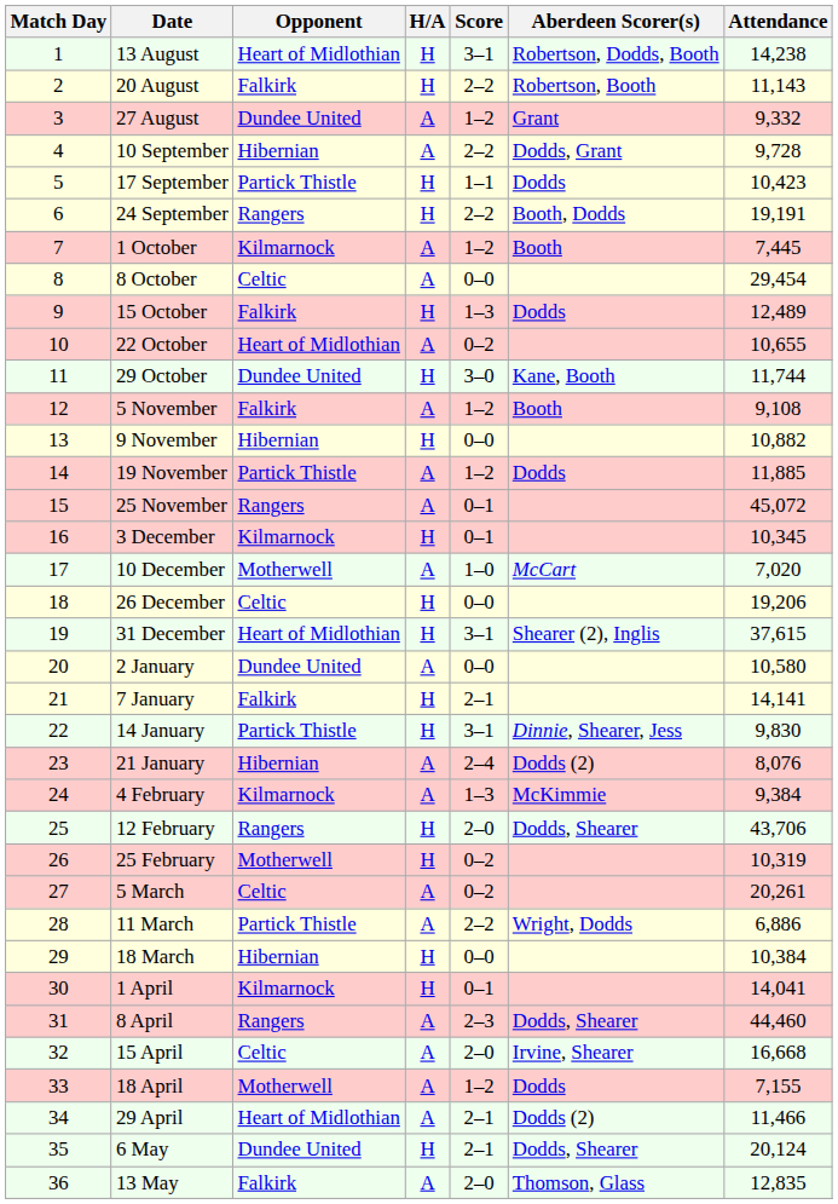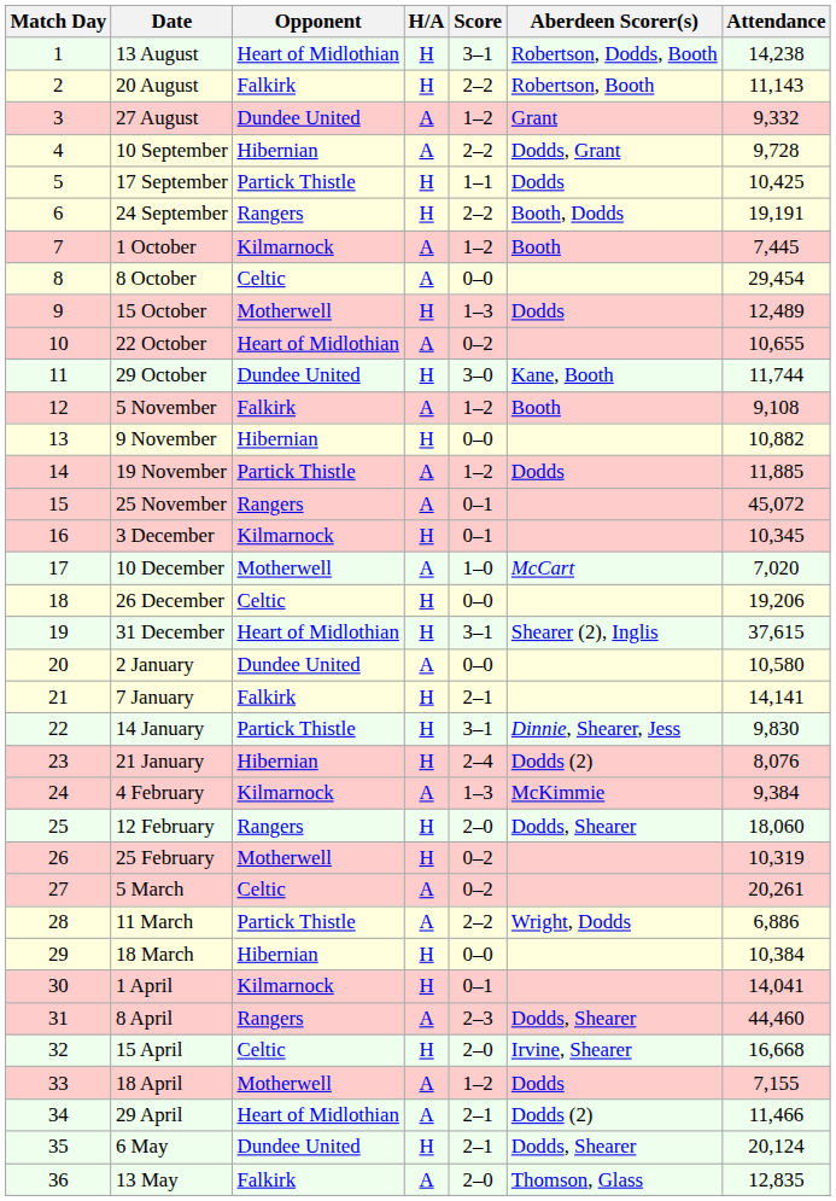 <table class="wikitable" style="text-align:center">
 <tr>
 <th>Match Day</th>
 <th>Date</th>
 <th>Opponent</th>
 <th>H/A</th>
 <th>Score</th>
 <th>Aberdeen Scorer(s)</th>
 <th>Attendance</th>
 </tr>
 <tr bgcolor=#EEFFEE>
 <td>1</td>
 <td align=left>13 August</td>
 <td align=left><a href='#'>Heart of Midlothian</a></td>
 <td><a href='#'>H</a></td>
 <td>3–1</td>
 <td align=left><a href='#'>Robertson</a>, <a href='#'>Dodds</a>, <a href='#'>Booth</a></td>
 <td>14,238</td>
 </tr>
 <tr bgcolor=#FFFFDD>
 <td>2</td>
 <td align=left>20 August</td>
 <td align=left><a href='#'>Falkirk</a></td>
 <td><a href='#'>H</a></td>
 <td>2–2</td>
 <td align=left><a href='#'>Robertson</a>, <a href='#'>Booth</a></td>
 <td>11,143</td>
 </tr>
 <tr bgcolor=#FFCCCC>
 <td>3</td>
 <td align=left>27 August</td>
 <td align=left><a href='#'>Dundee United</a></td>
 <td><a href='#'>A</a></td>
 <td>1–2</td>
 <td align=left><a href='#'>Grant</a></td>
 <td>9,332</td>
 </tr>
 <tr bgcolor=#FFFFDD>
 <td>4</td>
 <td align=left>10 September</td>
 <td align=left><a href='#'>Hibernian</a></td>
 <td><a href='#'>A</a></td>
 <td>2–2</td>
 <td align=left><a href='#'>Dodds</a>, <a href='#'>Grant</a></td>
 <td>9,728</td>
 </tr>
 <tr bgcolor=#FFFFDD>
 <td>5</td>
 <td align=left>17 September</td>
 <td align=left><a href='#'>Partick Thistle</a></td>
 <td><a href='#'>H</a></td>
 <td>1–1</td>
 <td align=left><a href='#'>Dodds</a></td>
-<td>10,423</td>
+<td>10,425</td>
 </tr>
 <tr bgcolor=#FFFFDD>
 <td>6</td>
 <td align=left>24 September</td>
 <td align=left><a href='#'>Rangers</a></td>
 <td><a href='#'>H</a></td>
 <td>2–2</td>
 <td align=left><a href='#'>Booth</a>, <a href='#'>Dodds</a></td>
 <td>19,191</td>
 </tr>
 <tr bgcolor=#FFCCCC>
 <td>7</td>
 <td align=left>1 October</td>
 <td align=left><a href='#'>Kilmarnock</a></td>
 <td><a href='#'>A</a></td>
 <td>1–2</td>
 <td align=left><a href='#'>Booth</a></td>
 <td>7,445</td>
 </tr>
 <tr bgcolor=#FFFFDD>
 <td>8</td>
 <td align=left>8 October</td>
 <td align=left><a href='#'>Celtic</a></td>
 <td><a href='#'>A</a></td>
 <td>0–0</td>
 <td align=left></td>
 <td>29,454</td>
 </tr>
 <tr bgcolor=#FFCCCC>
 <td>9</td>
 <td align=left>15 October</td>
-<td align=left><a href='#'>Falkirk</a></td>
+<td align=left><a href='#'>Motherwell</a></td>
 <td><a href='#'>H</a></td>
 <td>1–3</td>
 <td align=left><a href='#'>Dodds</a></td>
 <td>12,489</td>
 </tr>
 <tr bgcolor=#FFCCCC>
 <td>10</td>
 <td align=left>22 October</td>
 <td align=left><a href='#'>Heart of Midlothian</a></td>
 <td><a href='#'>A</a></td>
 <td>0–2</td>
 <td align=left></td>
 <td>10,655</td>
 </tr>
 <tr bgcolor=#EEFFEE>
 <td>11</td>
 <td align=left>29 October</td>
 <td align=left><a href='#'>Dundee United</a></td>
 <td><a href='#'>H</a></td>
 <td>3–0</td>
 <td align=left><a href='#'>Kane</a>, <a href='#'>Booth</a></td>
 <td>11,744</td>
 </tr>
 <tr bgcolor=#FFCCCC>
 <td>12</td>
 <td align=left>5 November</td>
 <td align=left><a href='#'>Falkirk</a></td>
 <td><a href='#'>A</a></td>
 <td>1–2</td>
 <td align=left><a href='#'>Booth</a></td>
 <td>9,108</td>
 </tr>
 <tr bgcolor=#FFFFDD>
 <td>13</td>
 <td align=left>9 November</td>
 <td align=left><a href='#'>Hibernian</a></td>
 <td><a href='#'>H</a></td>
 <td>0–0</td>
 <td align=left></td>
 <td>10,882</td>
 </tr>
 <tr bgcolor=#FFCCCC>
 <td>14</td>
 <td align=left>19 November</td>
 <td align=left><a href='#'>Partick Thistle</a></td>
 <td><a href='#'>A</a></td>
 <td>1–2</td>
 <td align=left><a href='#'>Dodds</a></td>
 <td>11,885</td>
 </tr>
 <tr bgcolor=#FFCCCC>
 <td>15</td>
 <td align=left>25 November</td>
 <td align=left><a href='#'>Rangers</a></td>
 <td><a href='#'>A</a></td>
 <td>0–1</td>
 <td align=left></td>
 <td>45,072</td>
 </tr>
 <tr bgcolor=#FFCCCC>
 <td>16</td>
 <td align=left>3 December</td>
 <td align=left><a href='#'>Kilmarnock</a></td>
 <td><a href='#'>H</a></td>
 <td>0–1</td>
 <td align=left></td>
 <td>10,345</td>
 </tr>
 <tr bgcolor=#EEFFEE>
 <td>17</td>
 <td align=left>10 December</td>
 <td align=left><a href='#'>Motherwell</a></td>
 <td><a href='#'>A</a></td>
 <td>1–0</td>
 <td align=left><em><a href='#'>McCart</a></em></td>
 <td>7,020</td>
 </tr>
 <tr bgcolor=#FFFFDD>
 <td>18</td>
 <td align=left>26 December</td>
 <td align=left><a href='#'>Celtic</a></td>
 <td><a href='#'>H</a></td>
 <td>0–0</td>
 <td align=left></td>
 <td>19,206</td>
 </tr>
 <tr bgcolor=#EEFFEE>
 <td>19</td>
 <td align=left>31 December</td>
 <td align=left><a href='#'>Heart of Midlothian</a></td>
 <td><a href='#'>H</a></td>
 <td>3–1</td>
 <td align=left><a href='#'>Shearer</a> (2), <a href='#'>Inglis</a></td>
 <td>37,615</td>
 </tr>
 <tr bgcolor=#FFFFDD>
 <td>20</td>
 <td align=left>2 January</td>
 <td align=left><a href='#'>Dundee United</a></td>
 <td><a href='#'>A</a></td>
 <td>0–0</td>
 <td align=left></td>
 <td>10,580</td>
 </tr>
 <tr bgcolor=#FFFFDD>
 <td>21</td>
 <td align=left>7 January</td>
 <td align=left><a href='#'>Falkirk</a></td>
 <td><a href='#'>H</a></td>
 <td>2–1</td>
 <td align=left></td>
 <td>14,141</td>
 </tr>
 <tr bgcolor=#EEFFEE>
 <td>22</td>
 <td align=left>14 January</td>
 <td align=left><a href='#'>Partick Thistle</a></td>
 <td><a href='#'>H</a></td>
 <td>3–1</td>
 <td align=left><em><a href='#'>Dinnie</a></em>, <a href='#'>Shearer</a>, <a href='#'>Jess</a></td>
 <td>9,830</td>
 </tr>
 <tr bgcolor=#FFCCCC>
 <td>23</td>
 <td align=left>21 January</td>
 <td align=left><a href='#'>Hibernian</a></td>
-<td><a href='#'>A</a></td>
+<td><a href='#'>H</a></td>
 <td>2–4</td>
 <td align=left><a href='#'>Dodds</a> (2)</td>
 <td>8,076</td>
 </tr>
 <tr bgcolor=#FFCCCC>
 <td>24</td>
 <td align=left>4 February</td>
 <td align=left><a href='#'>Kilmarnock</a></td>
 <td><a href='#'>A</a></td>
 <td>1–3</td>
 <td align=left><a href='#'>McKimmie</a></td>
 <td>9,384</td>
 </tr>
 <tr bgcolor=#EEFFEE>
 <td>25</td>
 <td align=left>12 February</td>
 <td align=left><a href='#'>Rangers</a></td>
 <td><a href='#'>H</a></td>
 <td>2–0</td>
 <td align=left><a href='#'>Dodds</a>, <a href='#'>Shearer</a></td>
-<td>43,706</td>
+<td>18,060</td>
 </tr>
 <tr bgcolor=#FFCCCC>
 <td>26</td>
 <td align=left>25 February</td>
 <td align=left><a href='#'>Motherwell</a></td>
 <td><a href='#'>H</a></td>
 <td>0–2</td>
 <td align=left></td>
 <td>10,319</td>
 </tr>
 <tr bgcolor=#FFCCCC>
 <td>27</td>
 <td align=left>5 March</td>
 <td align=left><a href='#'>Celtic</a></td>
 <td><a href='#'>A</a></td>
 <td>0–2</td>
 <td align=left></td>
 <td>20,261</td>
 </tr>
 <tr bgcolor=#FFFFDD>
 <td>28</td>
 <td align=left>11 March</td>
 <td align=left><a href='#'>Partick Thistle</a></td>
 <td><a href='#'>A</a></td>
 <td>2–2</td>
 <td align=left><a href='#'>Wright</a>, <a href='#'>Dodds</a></td>
 <td>6,886</td>
 </tr>
 <tr bgcolor=#FFFFDD>
 <td>29</td>
 <td align=left>18 March</td>
 <td align=left><a href='#'>Hibernian</a></td>
 <td><a href='#'>H</a></td>
 <td>0–0</td>
 <td align=left></td>
 <td>10,384</td>
 </tr>
 <tr bgcolor=#FFCCCC>
 <td>30</td>
 <td align=left>1 April</td>
 <td align=left><a href='#'>Kilmarnock</a></td>
 <td><a href='#'>H</a></td>
 <td>0–1</td>
 <td align=left></td>
 <td>14,041</td>
 </tr>
 <tr bgcolor=#FFCCCC>
 <td>31</td>
 <td align=left>8 April</td>
 <td align=left><a href='#'>Rangers</a></td>
 <td><a href='#'>A</a></td>
 <td>2–3</td>
 <td align=left><a href='#'>Dodds</a>, <a href='#'>Shearer</a></td>
 <td>44,460</td>
 </tr>
 <tr bgcolor=#EEFFEE>
 <td>32</td>
 <td align=left>15 April</td>
 <td align=left><a href='#'>Celtic</a></td>
-<td><a href='#'>A</a></td>
+<td><a href='#'>H</a></td>
 <td>2–0</td>
 <td align=left><a href='#'>Irvine</a>, <a href='#'>Shearer</a></td>
 <td>16,668</td>
 </tr>
 <tr bgcolor=#FFCCCC>
 <td>33</td>
 <td align=left>18 April</td>
 <td align=left><a href='#'>Motherwell</a></td>
 <td><a href='#'>A</a></td>
 <td>1–2</td>
 <td align=left><a href='#'>Dodds</a></td>
 <td>7,155</td>
 </tr>
 <tr bgcolor=#EEFFEE>
 <td>34</td>
 <td align=left>29 April</td>
 <td align=left><a href='#'>Heart of Midlothian</a></td>
 <td><a href='#'>A</a></td>
 <td>2–1</td>
 <td align=left><a href='#'>Dodds</a> (2)</td>
 <td>11,466</td>
 </tr>
 <tr bgcolor=#EEFFEE>
 <td>35</td>
 <td align=left>6 May</td>
 <td align=left><a href='#'>Dundee United</a></td>
 <td><a href='#'>H</a></td>
 <td>2–1</td>
 <td align=left><a href='#'>Dodds</a>, <a href='#'>Shearer</a></td>
 <td>20,124</td>
 </tr>
 <tr bgcolor=#EEFFEE>
 <td>36</td>
 <td align=left>13 May</td>
 <td align=left><a href='#'>Falkirk</a></td>
 <td><a href='#'>A</a></td>
 <td>2–0</td>
 <td align=left><a href='#'>Thomson</a>, <a href='#'>Glass</a></td>
 <td>12,835</td>
 </tr>
 <tr>
 </tr>
 </table>
